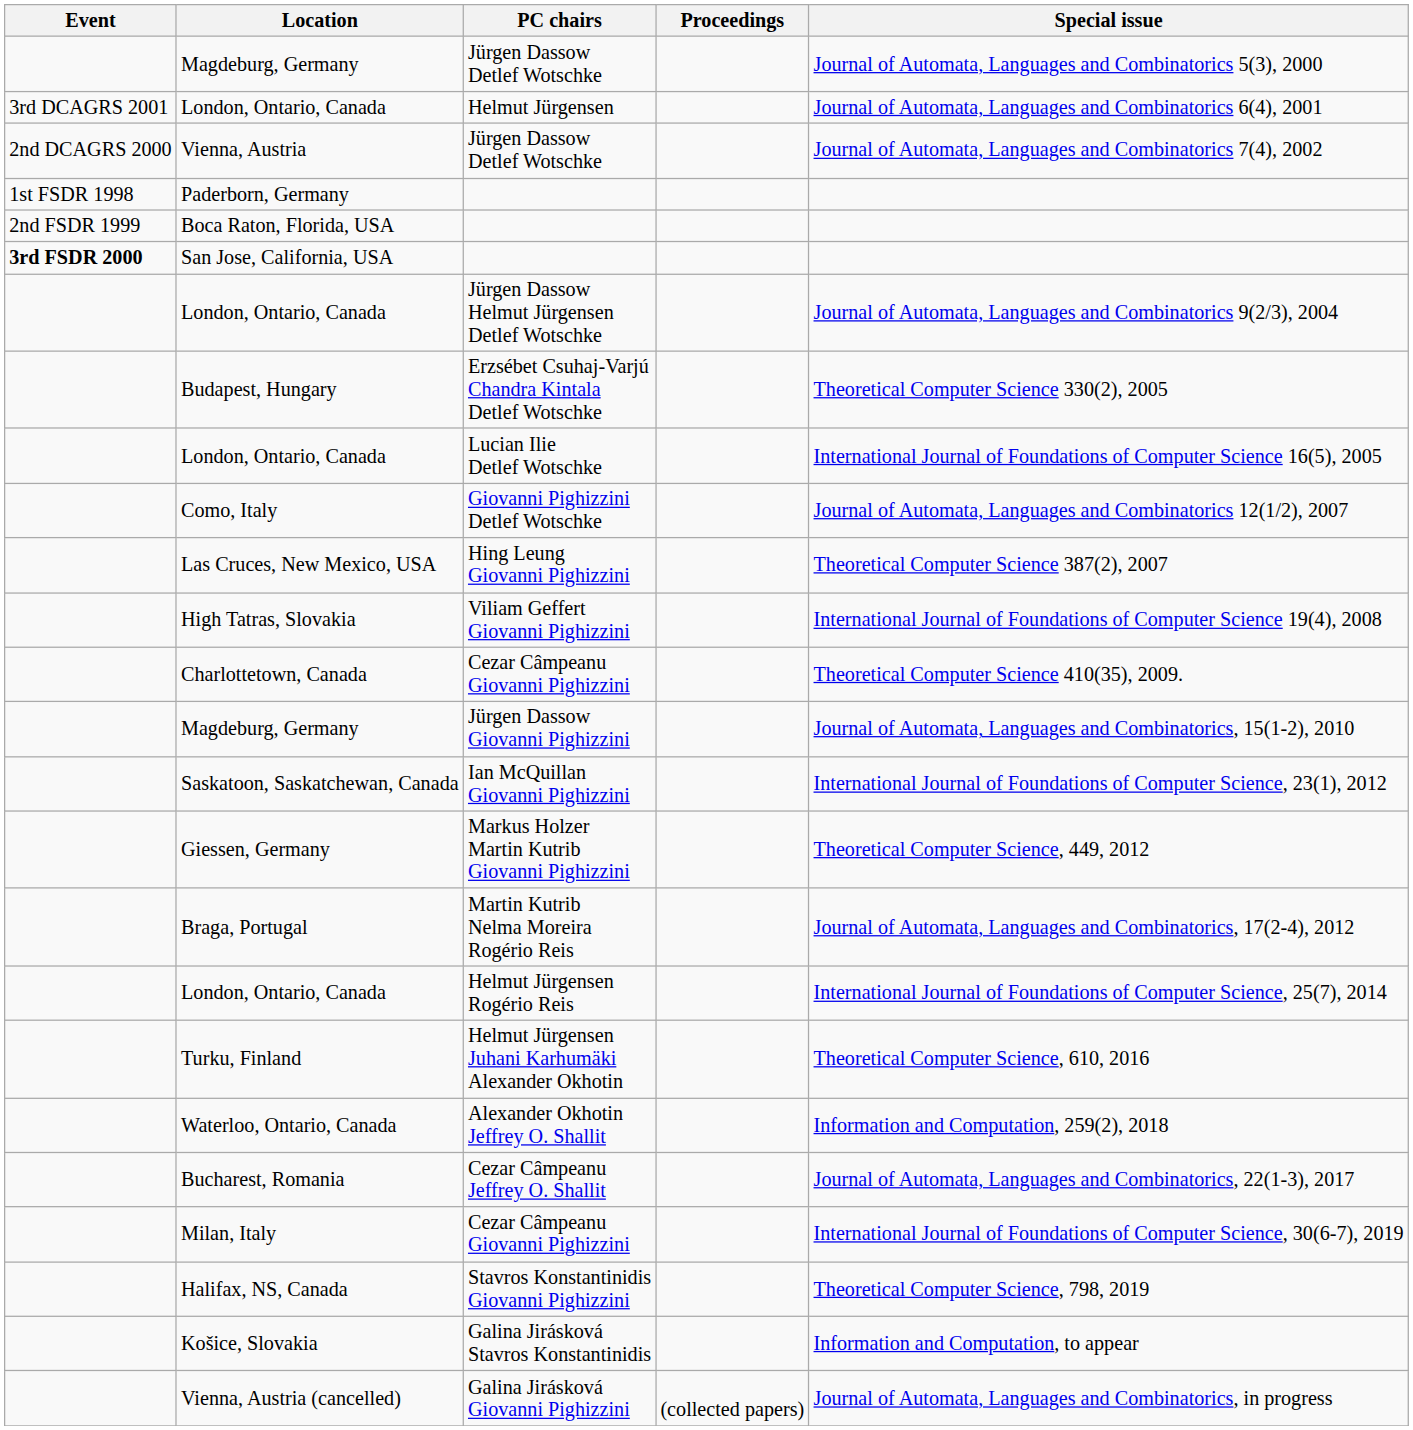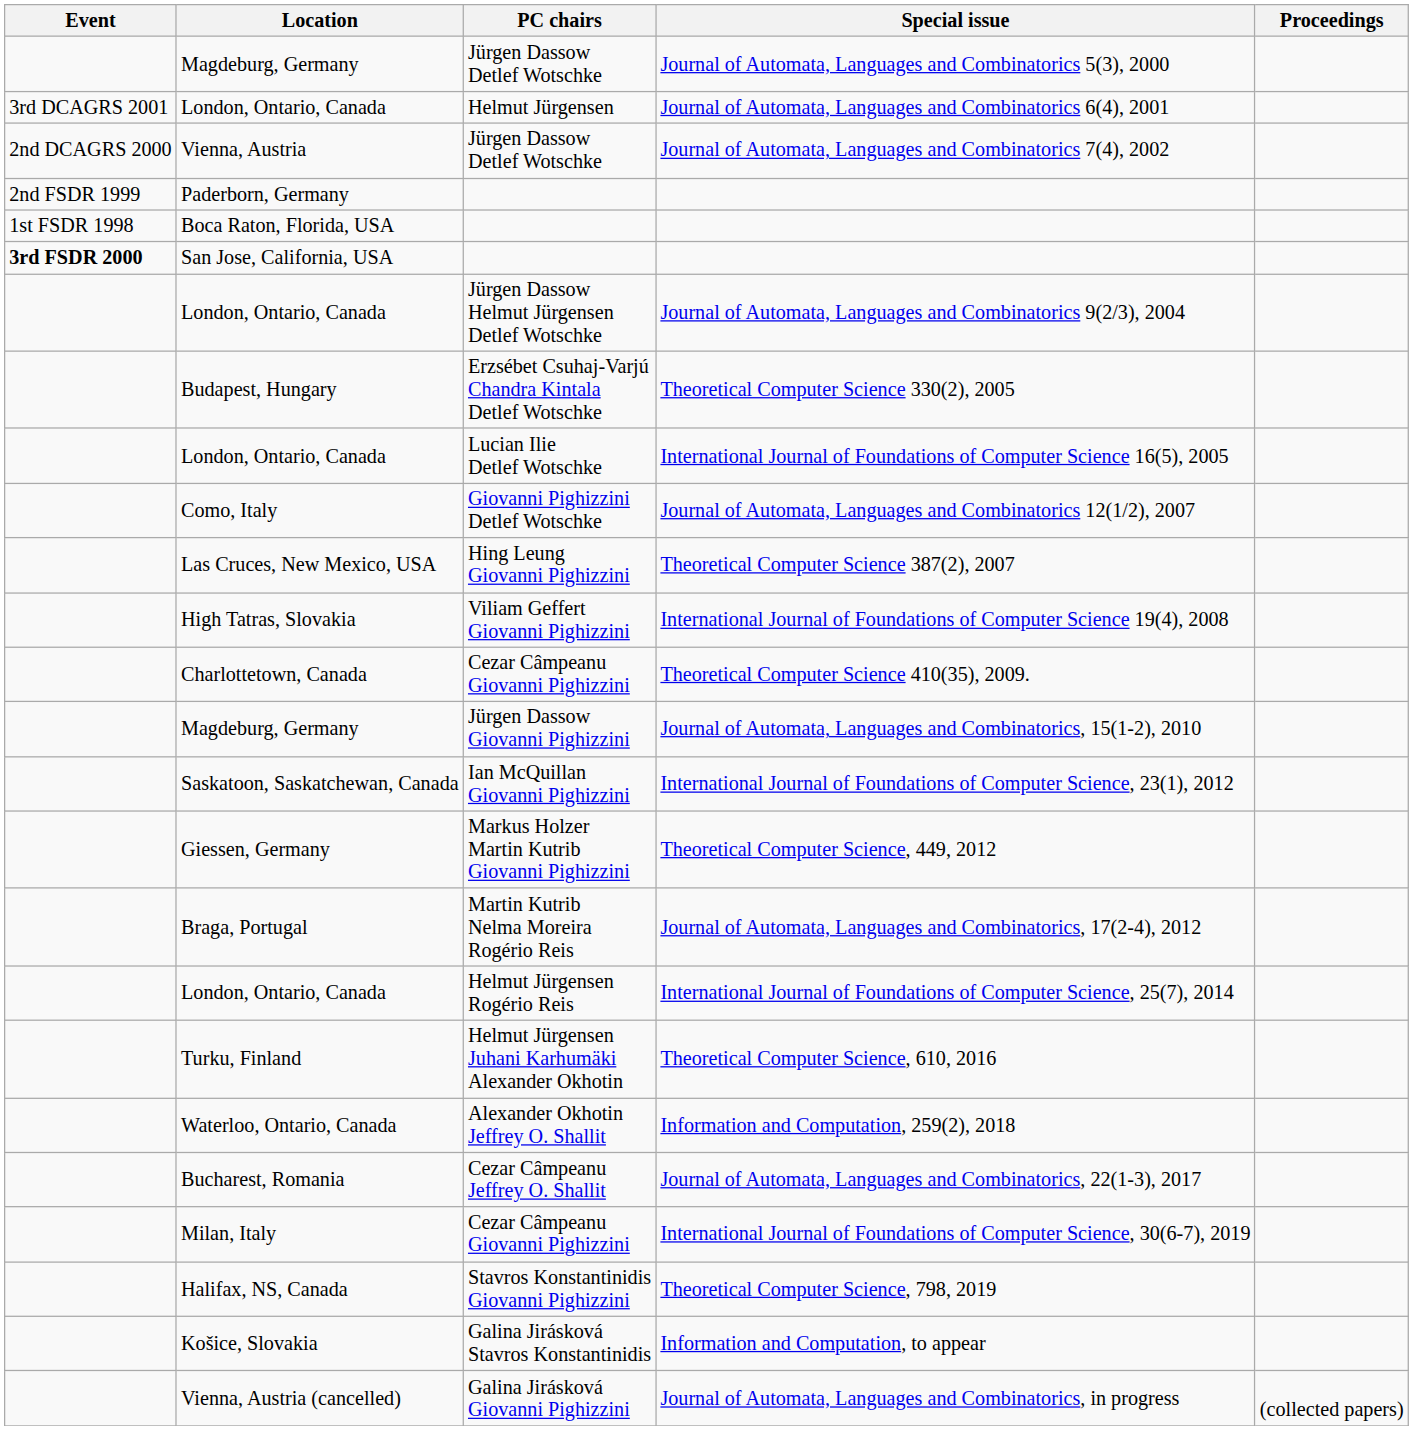 <table class="wikitable">
 <tr>
 <th>Event</th>
 <th>Location</th>
 <th>PC chairs</th>
+<th>Special issue</th>
 <th>Proceedings</th>
-<th>Special issue</th>
 </tr>
 <tr>
 <td></td>
 <td>Magdeburg, Germany</td>
 <td>Jürgen Dassow <br> Detlef Wotschke</td>
+<td><a href='#'>Journal of Automata, Languages and Combinatorics</a> 5(3), 2000</td>
 <td></td>
-<td><a href='#'>Journal of Automata, Languages and Combinatorics</a> 5(3), 2000</td>
 </tr>
 <tr>
 <td>3rd DCAGRS 2001</td>
 <td>London, Ontario, Canada</td>
 <td>Helmut Jürgensen</td>
+<td><a href='#'>Journal of Automata, Languages and Combinatorics</a> 6(4), 2001</td>
 <td></td>
-<td><a href='#'>Journal of Automata, Languages and Combinatorics</a> 6(4), 2001</td>
 </tr>
 <tr>
 <td>2nd DCAGRS 2000</td>
 <td>Vienna, Austria</td>
 <td>Jürgen Dassow <br> Detlef Wotschke</td>
+<td><a href='#'>Journal of Automata, Languages and Combinatorics</a> 7(4), 2002</td>
 <td></td>
-<td><a href='#'>Journal of Automata, Languages and Combinatorics</a> 7(4), 2002</td>
 </tr>
 <tr>
-<td>1st FSDR 1998</td>
+<td>2nd FSDR 1999</td>
 <td>Paderborn, Germany</td>
 <td></td>
 <td></td>
 <td></td>
 </tr>
 <tr>
-<td>2nd FSDR 1999</td>
+<td>1st FSDR 1998</td>
 <td>Boca Raton, Florida, USA</td>
 <td></td>
 <td></td>
 <td></td>
 </tr>
 <tr>
 <td><strong>3rd FSDR 2000</strong></td>
 <td>San Jose, California, USA</td>
 <td></td>
 <td></td>
 <td></td>
 </tr>
 <tr>
 <td> </td>
 <td>London, Ontario, Canada</td>
 <td>Jürgen Dassow <br> Helmut Jürgensen <br> Detlef Wotschke</td>
+<td><a href='#'>Journal of Automata, Languages and Combinatorics</a> 9(2/3), 2004</td>
 <td></td>
-<td><a href='#'>Journal of Automata, Languages and Combinatorics</a> 9(2/3), 2004</td>
 </tr>
 <tr>
 <td></td>
 <td>Budapest, Hungary</td>
 <td>Erzsébet Csuhaj-Varjú <br> <a href='#'>Chandra Kintala</a> <br> Detlef Wotschke</td>
+<td><a href='#'>Theoretical Computer Science</a> 330(2), 2005</td>
 <td></td>
-<td><a href='#'>Theoretical Computer Science</a> 330(2), 2005</td>
 </tr>
 <tr>
 <td></td>
 <td>London, Ontario, Canada</td>
 <td>Lucian Ilie <br> Detlef Wotschke</td>
+<td><a href='#'>International Journal of Foundations of Computer Science</a> 16(5), 2005</td>
 <td></td>
-<td><a href='#'>International Journal of Foundations of Computer Science</a> 16(5), 2005</td>
 </tr>
 <tr>
 <td> </td>
 <td>Como, Italy</td>
 <td><a href='#'>Giovanni Pighizzini</a> <br> Detlef Wotschke</td>
+<td><a href='#'>Journal of Automata, Languages and Combinatorics</a> 12(1/2), 2007</td>
 <td></td>
-<td><a href='#'>Journal of Automata, Languages and Combinatorics</a> 12(1/2), 2007</td>
 </tr>
 <tr>
 <td></td>
 <td>Las Cruces, New Mexico, USA</td>
 <td>Hing Leung <br> <a href='#'>Giovanni Pighizzini</a></td>
+<td><a href='#'>Theoretical Computer Science</a> 387(2), 2007</td>
 <td></td>
-<td><a href='#'>Theoretical Computer Science</a> 387(2), 2007</td>
 </tr>
 <tr>
 <td></td>
 <td>High Tatras, Slovakia</td>
 <td>Viliam Geffert <br> <a href='#'>Giovanni Pighizzini</a></td>
+<td><a href='#'>International Journal of Foundations of Computer Science</a> 19(4), 2008</td>
 <td></td>
-<td><a href='#'>International Journal of Foundations of Computer Science</a> 19(4), 2008</td>
 </tr>
 <tr>
 <td></td>
 <td>Charlottetown, Canada</td>
 <td>Cezar Câmpeanu <br> <a href='#'>Giovanni Pighizzini</a></td>
+<td><a href='#'>Theoretical Computer Science</a> 410(35), 2009.</td>
 <td></td>
-<td><a href='#'>Theoretical Computer Science</a> 410(35), 2009.</td>
 </tr>
 <tr>
 <td></td>
 <td>Magdeburg, Germany</td>
 <td>Jürgen Dassow <br> <a href='#'>Giovanni Pighizzini</a></td>
+<td><a href='#'>Journal of Automata, Languages and Combinatorics</a>, 15(1-2), 2010</td>
 <td></td>
-<td><a href='#'>Journal of Automata, Languages and Combinatorics</a>, 15(1-2), 2010</td>
 </tr>
 <tr>
 <td></td>
 <td>Saskatoon, Saskatchewan, Canada</td>
 <td>Ian McQuillan <br> <a href='#'>Giovanni Pighizzini</a></td>
+<td><a href='#'>International Journal of Foundations of Computer Science</a>, 23(1), 2012</td>
 <td></td>
-<td><a href='#'>International Journal of Foundations of Computer Science</a>, 23(1), 2012</td>
 </tr>
 <tr>
 <td></td>
 <td>Giessen, Germany</td>
 <td>Markus Holzer <br> Martin Kutrib <br> <a href='#'>Giovanni Pighizzini</a></td>
+<td><a href='#'>Theoretical Computer Science</a>, 449, 2012</td>
 <td></td>
-<td><a href='#'>Theoretical Computer Science</a>, 449, 2012</td>
 </tr>
 <tr>
 <td></td>
 <td>Braga, Portugal</td>
 <td>Martin Kutrib <br> Nelma Moreira <br> Rogério Reis</td>
+<td><a href='#'>Journal of Automata, Languages and Combinatorics</a>, 17(2-4), 2012</td>
 <td></td>
-<td><a href='#'>Journal of Automata, Languages and Combinatorics</a>, 17(2-4), 2012</td>
 </tr>
 <tr>
 <td> </td>
 <td>London, Ontario, Canada</td>
 <td>Helmut Jürgensen <br> Rogério Reis</td>
+<td><a href='#'>International Journal of Foundations of Computer Science</a>, 25(7), 2014</td>
 <td></td>
-<td><a href='#'>International Journal of Foundations of Computer Science</a>, 25(7), 2014</td>
 </tr>
 <tr>
 <td></td>
 <td>Turku, Finland</td>
 <td>Helmut Jürgensen <br> <a href='#'>Juhani Karhumäki</a> <br> Alexander Okhotin</td>
+<td><a href='#'>Theoretical Computer Science</a>, 610, 2016</td>
 <td></td>
-<td><a href='#'>Theoretical Computer Science</a>, 610, 2016</td>
 </tr>
 <tr>
 <td></td>
 <td>Waterloo, Ontario, Canada</td>
 <td>Alexander Okhotin <br> <a href='#'>Jeffrey O. Shallit</a></td>
+<td><a href='#'>Information and Computation</a>, 259(2), 2018</td>
 <td></td>
-<td><a href='#'>Information and Computation</a>, 259(2), 2018</td>
 </tr>
 <tr>
 <td></td>
 <td>Bucharest, Romania</td>
 <td>Cezar Câmpeanu <br> <a href='#'>Jeffrey O. Shallit</a></td>
+<td><a href='#'>Journal of Automata, Languages and Combinatorics</a>, 22(1-3), 2017</td>
 <td></td>
-<td><a href='#'>Journal of Automata, Languages and Combinatorics</a>, 22(1-3), 2017</td>
 </tr>
 <tr>
 <td></td>
 <td>Milan, Italy</td>
 <td>Cezar Câmpeanu <br> <a href='#'>Giovanni Pighizzini</a></td>
+<td><a href='#'>International Journal of Foundations of Computer Science</a>, 30(6-7), 2019</td>
 <td></td>
-<td><a href='#'>International Journal of Foundations of Computer Science</a>, 30(6-7), 2019</td>
 </tr>
 <tr>
 <td></td>
 <td>Halifax, NS, Canada</td>
 <td>Stavros Konstantinidis <br> <a href='#'>Giovanni Pighizzini</a></td>
+<td><a href='#'>Theoretical Computer Science</a>, 798, 2019</td>
 <td></td>
-<td><a href='#'>Theoretical Computer Science</a>, 798, 2019</td>
 </tr>
 <tr>
 <td></td>
 <td>Košice, Slovakia</td>
 <td>Galina Jirásková <br> Stavros Konstantinidis</td>
+<td><a href='#'>Information and Computation</a>, to appear</td>
 <td></td>
-<td><a href='#'>Information and Computation</a>, to appear</td>
 </tr>
 <tr>
 <td></td>
 <td>Vienna, Austria (cancelled)</td>
 <td>Galina Jirásková <br> <a href='#'>Giovanni Pighizzini</a></td>
+<td><a href='#'>Journal of Automata, Languages and Combinatorics</a>, in progress</td>
 <td> <br> (collected papers)</td>
-<td><a href='#'>Journal of Automata, Languages and Combinatorics</a>, in progress</td>
 </tr>
 </table>
